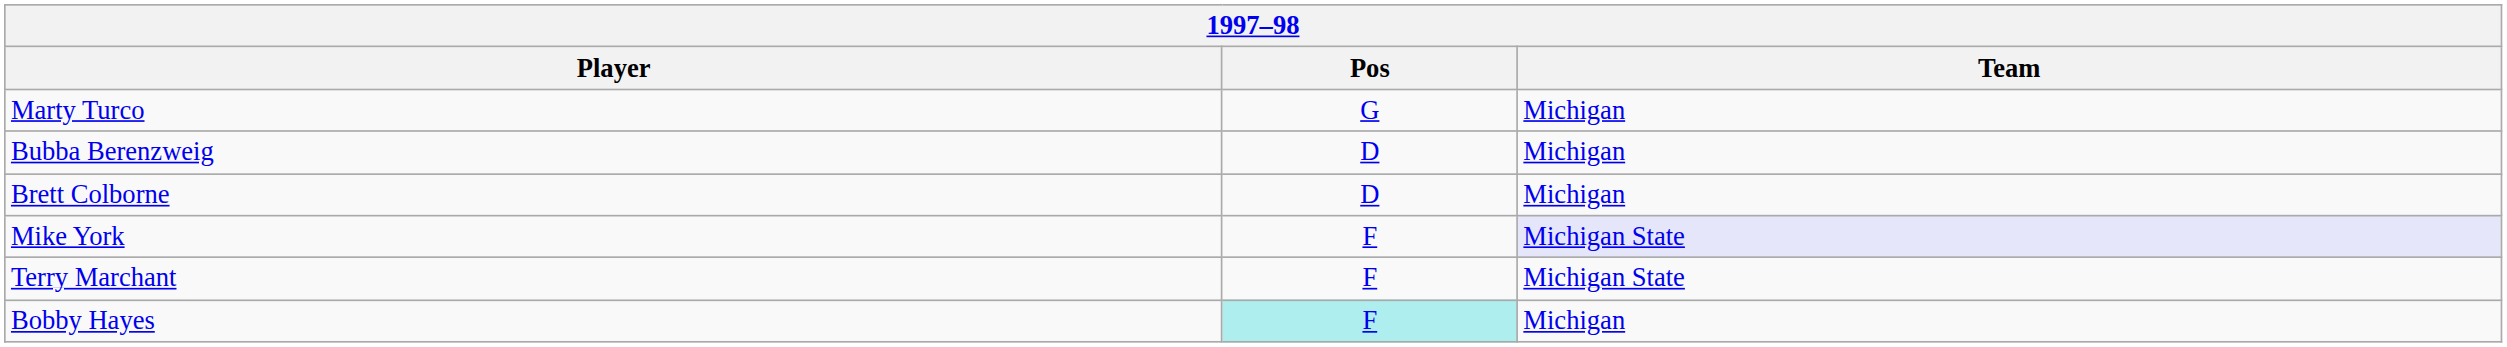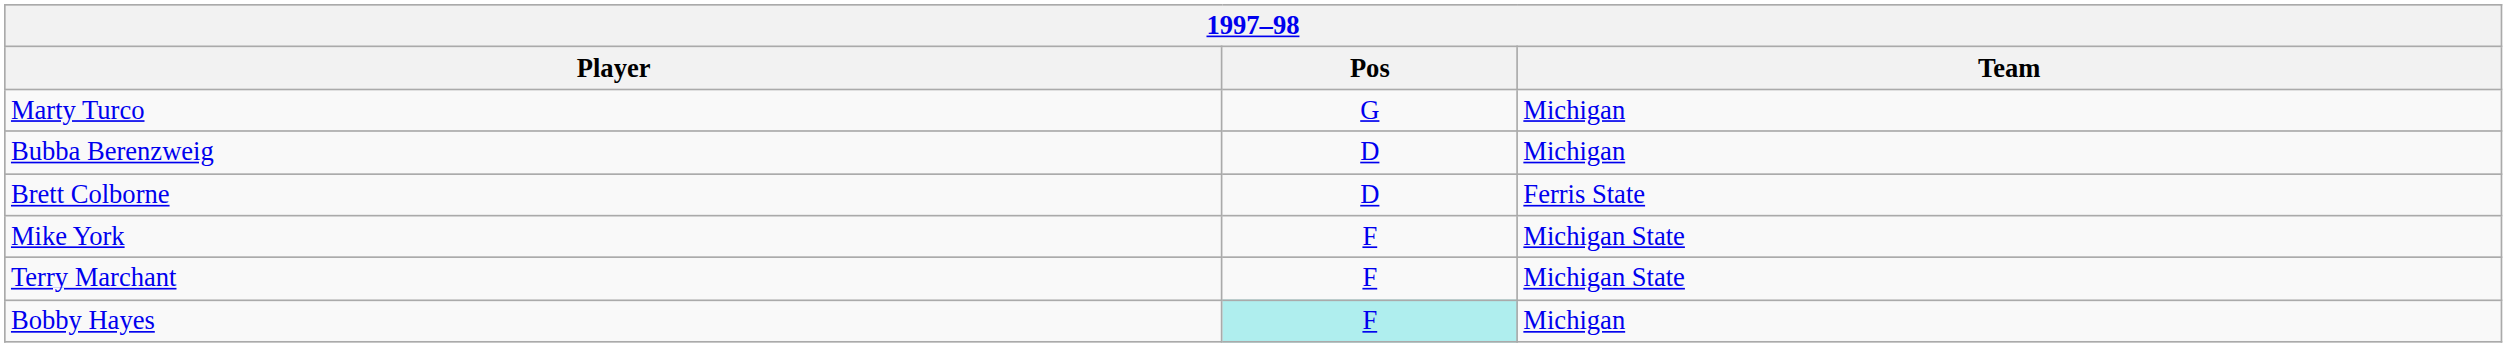 <table class="wikitable" width=95%>
 <tr>
 <th colspan=3><a href='#'>1997–98</a></th>
 </tr>
 <tr>
 <th>Player</th>
 <th>Pos</th>
 <th>Team</th>
 </tr>
 <tr>
 <td><a href='#'>Marty Turco</a></td>
 <td style="text-align:center;"><a href='#'>G</a></td>
 <td><a href='#'>Michigan</a></td>
 </tr>
 <tr>
 <td><a href='#'>Bubba Berenzweig</a></td>
 <td style="text-align:center;"><a href='#'>D</a></td>
 <td><a href='#'>Michigan</a></td>
 </tr>
 <tr>
 <td><a href='#'>Brett Colborne</a></td>
 <td style="text-align:center;"><a href='#'>D</a></td>
-<td><a href='#'>Michigan</a></td>
+<td><a href='#'>Ferris State</a></td>
 </tr>
 <tr>
 <td><a href='#'>Mike York</a></td>
 <td style="text-align:center;"><a href='#'>F</a></td>
-<td style="background: lavender;"><a href='#'>Michigan State</a></td>
+<td><a href='#'>Michigan State</a></td>
 </tr>
 <tr>
 <td><a href='#'>Terry Marchant</a></td>
 <td style="text-align:center;"><a href='#'>F</a></td>
 <td><a href='#'>Michigan State</a></td>
 </tr>
 <tr>
 <td><a href='#'>Bobby Hayes</a></td>
 <td style="background: paleturquoise; text-align:center;"><a href='#'>F</a></td>
 <td><a href='#'>Michigan</a></td>
 </tr>
 </table>
